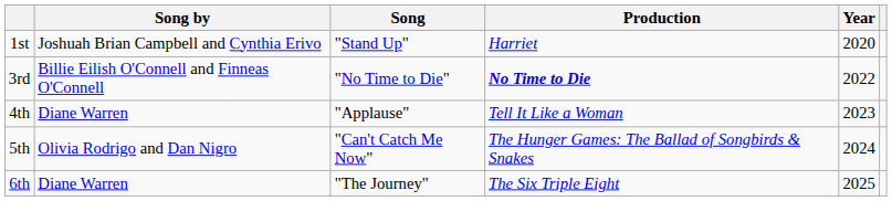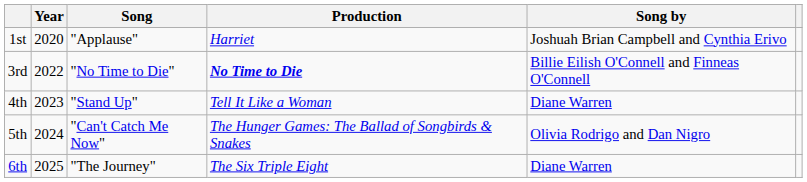 <table class="wikitable">
 <tr>
 <th scope="col"></th>
-<th scope="col">Song by</th>
+<th scope="col">Year</th>
 <th scope="col">Song</th>
 <th scope="col">Production</th>
-<th scope="col">Year</th>
+<th scope="col">Song by</th>
 <th scope="col"></th>
 </tr>
 <tr>
 <td scope="row" style="text-align: center;">1st</td>
+<td>2020</td>
+<td>"Applause"</td>
+<td><em><a href='#'>Harriet</a></em></td>
 <td>Joshuah Brian Campbell and <a href='#'>Cynthia Erivo</a></td>
-<td>"<a href='#'>Stand Up</a>"</td>
-<td><em><a href='#'>Harriet</a></em></td>
-<td>2020</td>
 <td style="text-align: center;"></td>
 </tr>
 <tr>
 <td scope="row" style="text-align: center;">3rd</td>
-<td><a href='#'>Billie Eilish O'Connell</a> and <a href='#'>Finneas O'Connell</a></td>
+<td>2022</td>
 <td>"<a href='#'>No Time to Die</a>"</td>
 <td><strong><em><a href='#'>No Time to Die</a></em></strong></td>
-<td>2022</td>
+<td><a href='#'>Billie Eilish O'Connell</a> and <a href='#'>Finneas O'Connell</a></td>
 <td style="text-align: center;"></td>
 </tr>
 <tr>
 <td scope="row" style="text-align: center;">4th</td>
+<td>2023</td>
+<td>"<a href='#'>Stand Up</a>"</td>
+<td><em><a href='#'>Tell It Like a Woman</a></em></td>
 <td><a href='#'>Diane Warren</a></td>
-<td>"Applause"</td>
-<td><em><a href='#'>Tell It Like a Woman</a></em></td>
-<td>2023</td>
 <td style="text-align: center;"></td>
 </tr>
 <tr>
 <td scope="row" style="text-align: center;">5th</td>
-<td><a href='#'>Olivia Rodrigo</a> and <a href='#'>Dan Nigro</a></td>
+<td>2024</td>
 <td>"<a href='#'>Can't Catch Me Now</a>"</td>
 <td><em><a href='#'>The Hunger Games: The Ballad of Songbirds & Snakes</a></em></td>
-<td>2024</td>
+<td><a href='#'>Olivia Rodrigo</a> and <a href='#'>Dan Nigro</a></td>
 <td style="text-align: center;"></td>
 </tr>
 <tr>
 <td scope="row" style="text-align: center;"><a href='#'>6th</a></td>
-<td><a href='#'>Diane Warren</a></td>
+<td>2025</td>
 <td>"The Journey"</td>
 <td><em><a href='#'>The Six Triple Eight</a></em></td>
-<td>2025</td>
+<td><a href='#'>Diane Warren</a></td>
 <td style="text-align: center;"></td>
 </tr>
 </table>
